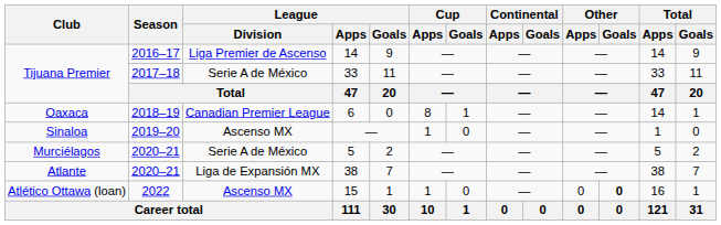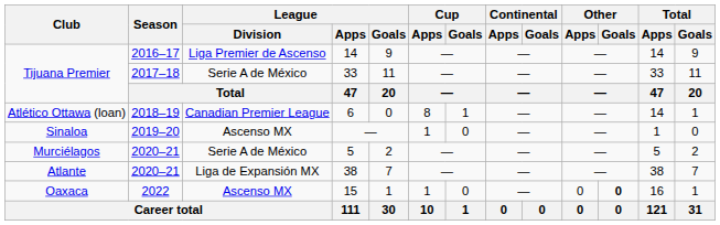 <table class="wikitable" style="text-align:center">
 <tr>
 <th rowspan="2">Club</th>
 <th rowspan="2">Season</th>
 <th colspan="3">League</th>
 <th colspan="2">Cup</th>
 <th colspan="2">Continental</th>
 <th colspan="2">Other</th>
 <th colspan="2">Total</th>
 </tr>
 <tr>
 <th>Division</th>
 <th>Apps</th>
 <th>Goals</th>
 <th>Apps</th>
 <th>Goals</th>
 <th>Apps</th>
 <th>Goals</th>
 <th>Apps</th>
 <th>Goals</th>
 <th>Apps</th>
 <th>Goals</th>
 </tr>
 <tr>
 <td rowspan="3"><a href='#'>Tijuana Premier</a></td>
 <td><a href='#'>2016–17</a></td>
 <td><a href='#'>Liga Premier de Ascenso</a></td>
 <td>14</td>
 <td>9</td>
 <td colspan="2">—</td>
 <td colspan="2">—</td>
 <td colspan="2">—</td>
 <td>14</td>
 <td>9</td>
 </tr>
 <tr>
 <td><a href='#'>2017–18</a></td>
 <td>Serie A de México</td>
 <td>33</td>
 <td>11</td>
 <td colspan="2">—</td>
 <td colspan="2">—</td>
 <td colspan="2">—</td>
 <td>33</td>
 <td>11</td>
 </tr>
 <tr>
 <th colspan="2">Total</th>
 <th>47</th>
 <th>20</th>
 <th colspan="2">—</th>
 <th colspan="2">—</th>
 <th colspan="2">—</th>
 <th>47</th>
 <th>20</th>
 </tr>
 <tr>
-<td><a href='#'>Oaxaca</a></td>
+<td rowspan="1"><a href='#'>Atlético Ottawa</a> (loan)</td>
 <td><a href='#'>2018–19</a></td>
 <td><a href='#'>Canadian Premier League</a></td>
 <td>6</td>
 <td>0</td>
 <td>8</td>
 <td>1</td>
 <td colspan="2">—</td>
 <td colspan="2">—</td>
 <td>14</td>
 <td>1</td>
 </tr>
 <tr>
 <td><a href='#'>Sinaloa</a></td>
 <td><a href='#'>2019–20</a></td>
 <td>Ascenso MX</td>
 <td colspan="2">—</td>
 <td>1</td>
 <td>0</td>
 <td colspan="2">—</td>
 <td colspan="2">—</td>
 <td>1</td>
 <td>0</td>
 </tr>
 <tr>
 <td><a href='#'>Murciélagos</a></td>
 <td><a href='#'>2020–21</a></td>
 <td>Serie A de México</td>
 <td>5</td>
 <td>2</td>
 <td colspan="2">—</td>
 <td colspan="2">—</td>
 <td colspan="2">—</td>
 <td>5</td>
 <td>2</td>
 </tr>
 <tr>
 <td><a href='#'>Atlante</a></td>
 <td><a href='#'>2020–21</a></td>
 <td>Liga de Expansión MX</td>
 <td>38</td>
 <td>7</td>
 <td colspan="2">—</td>
 <td colspan="2">—</td>
 <td colspan="2">—</td>
 <td>38</td>
 <td>7</td>
 </tr>
 <tr>
-<td rowspan="1"><a href='#'>Atlético Ottawa</a> (loan)</td>
+<td><a href='#'>Oaxaca</a></td>
 <td><a href='#'>2022</a></td>
 <td><a href='#'>Ascenso MX</a></td>
 <td>15</td>
 <td>1</td>
 <td>1</td>
 <td>0</td>
 <td colspan="2">—</td>
 <td>0</td>
 <td><strong>0</strong></td>
 <td>16</td>
 <td>1</td>
 </tr>
 <tr>
 <th colspan="3">Career total</th>
 <th>111</th>
 <th>30</th>
 <th>10</th>
 <th>1</th>
 <th>0</th>
 <th>0</th>
 <th>0</th>
 <th>0</th>
 <th>121</th>
 <th>31</th>
 </tr>
 </table>
